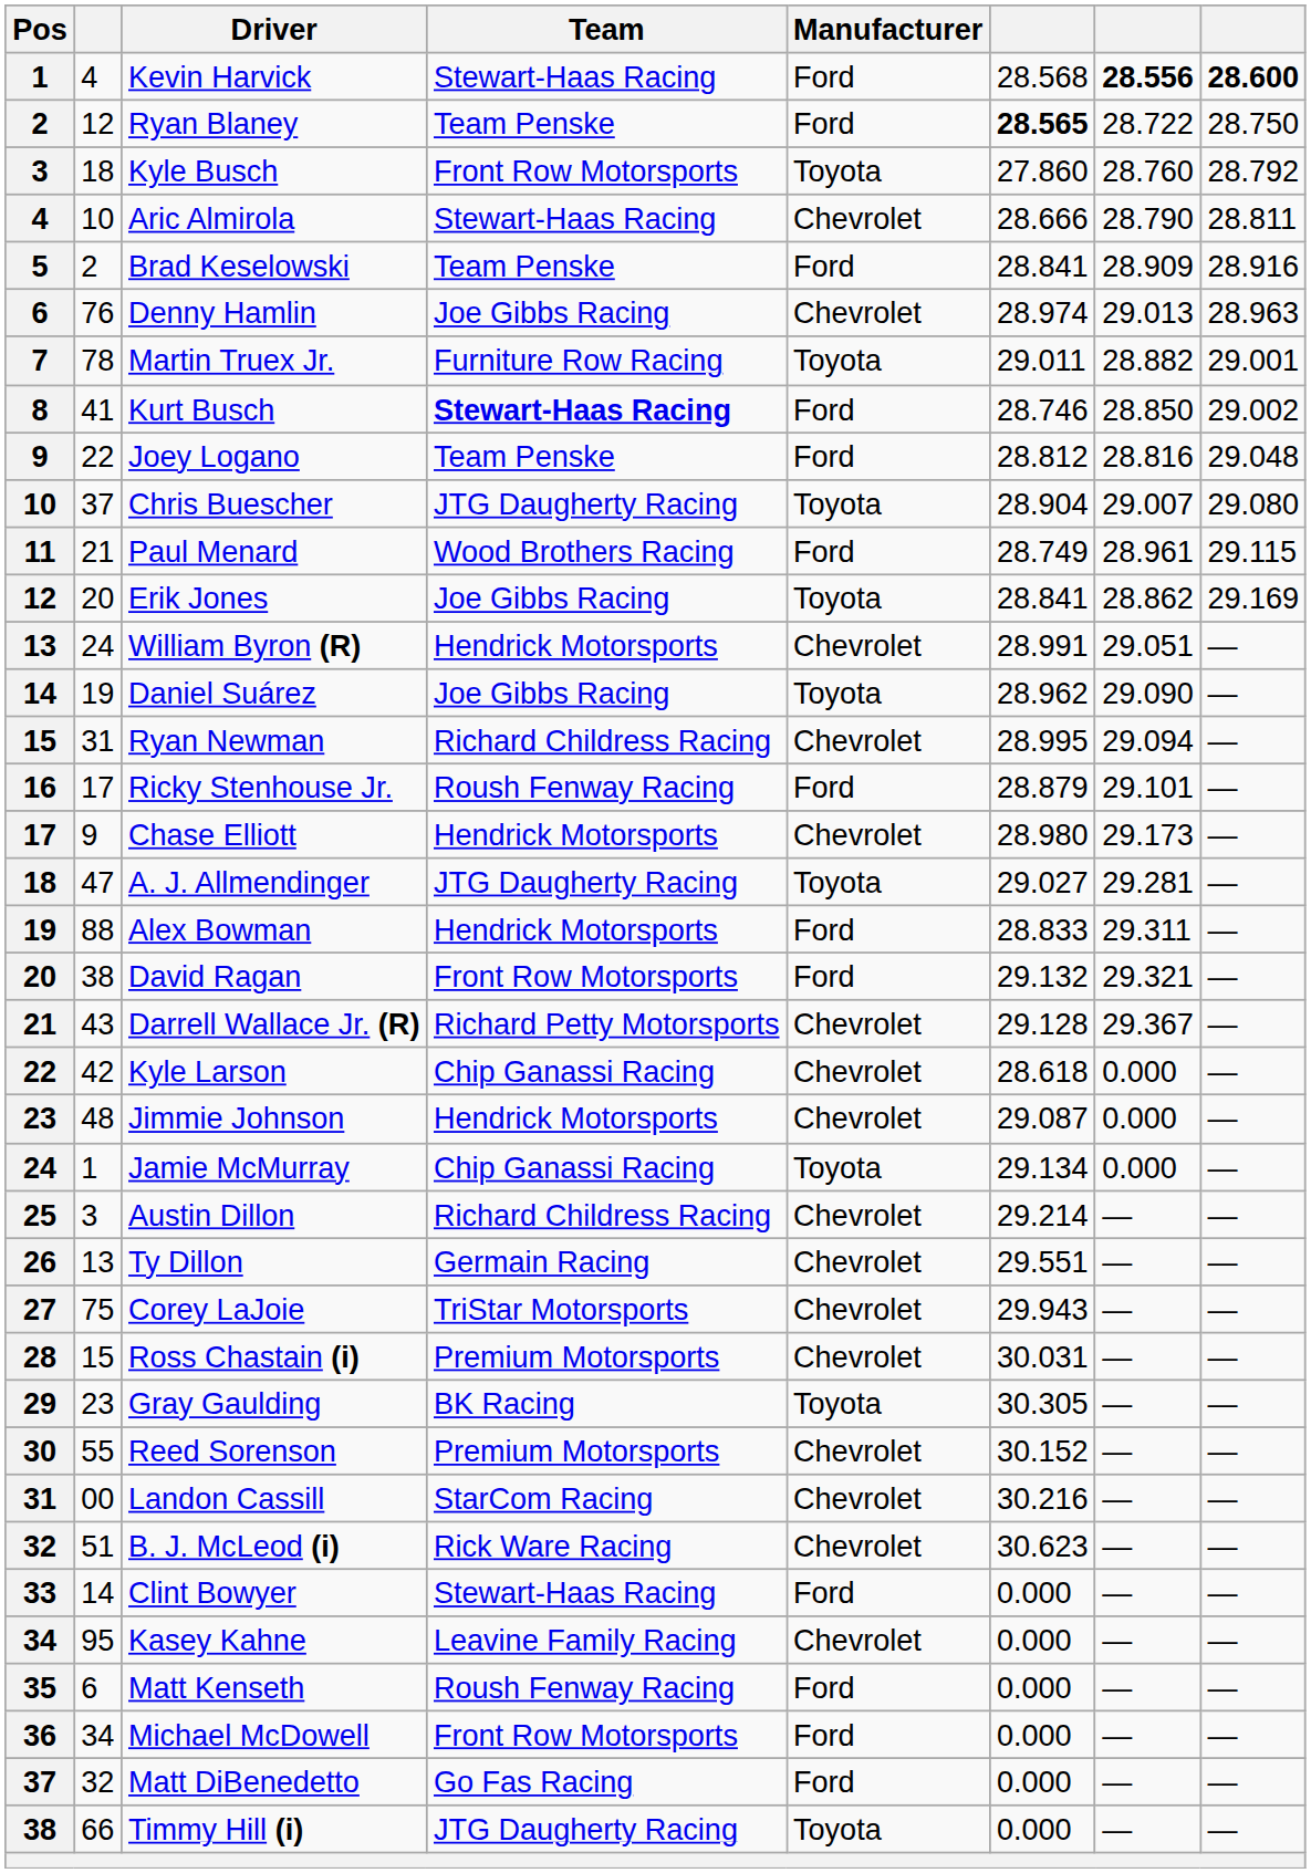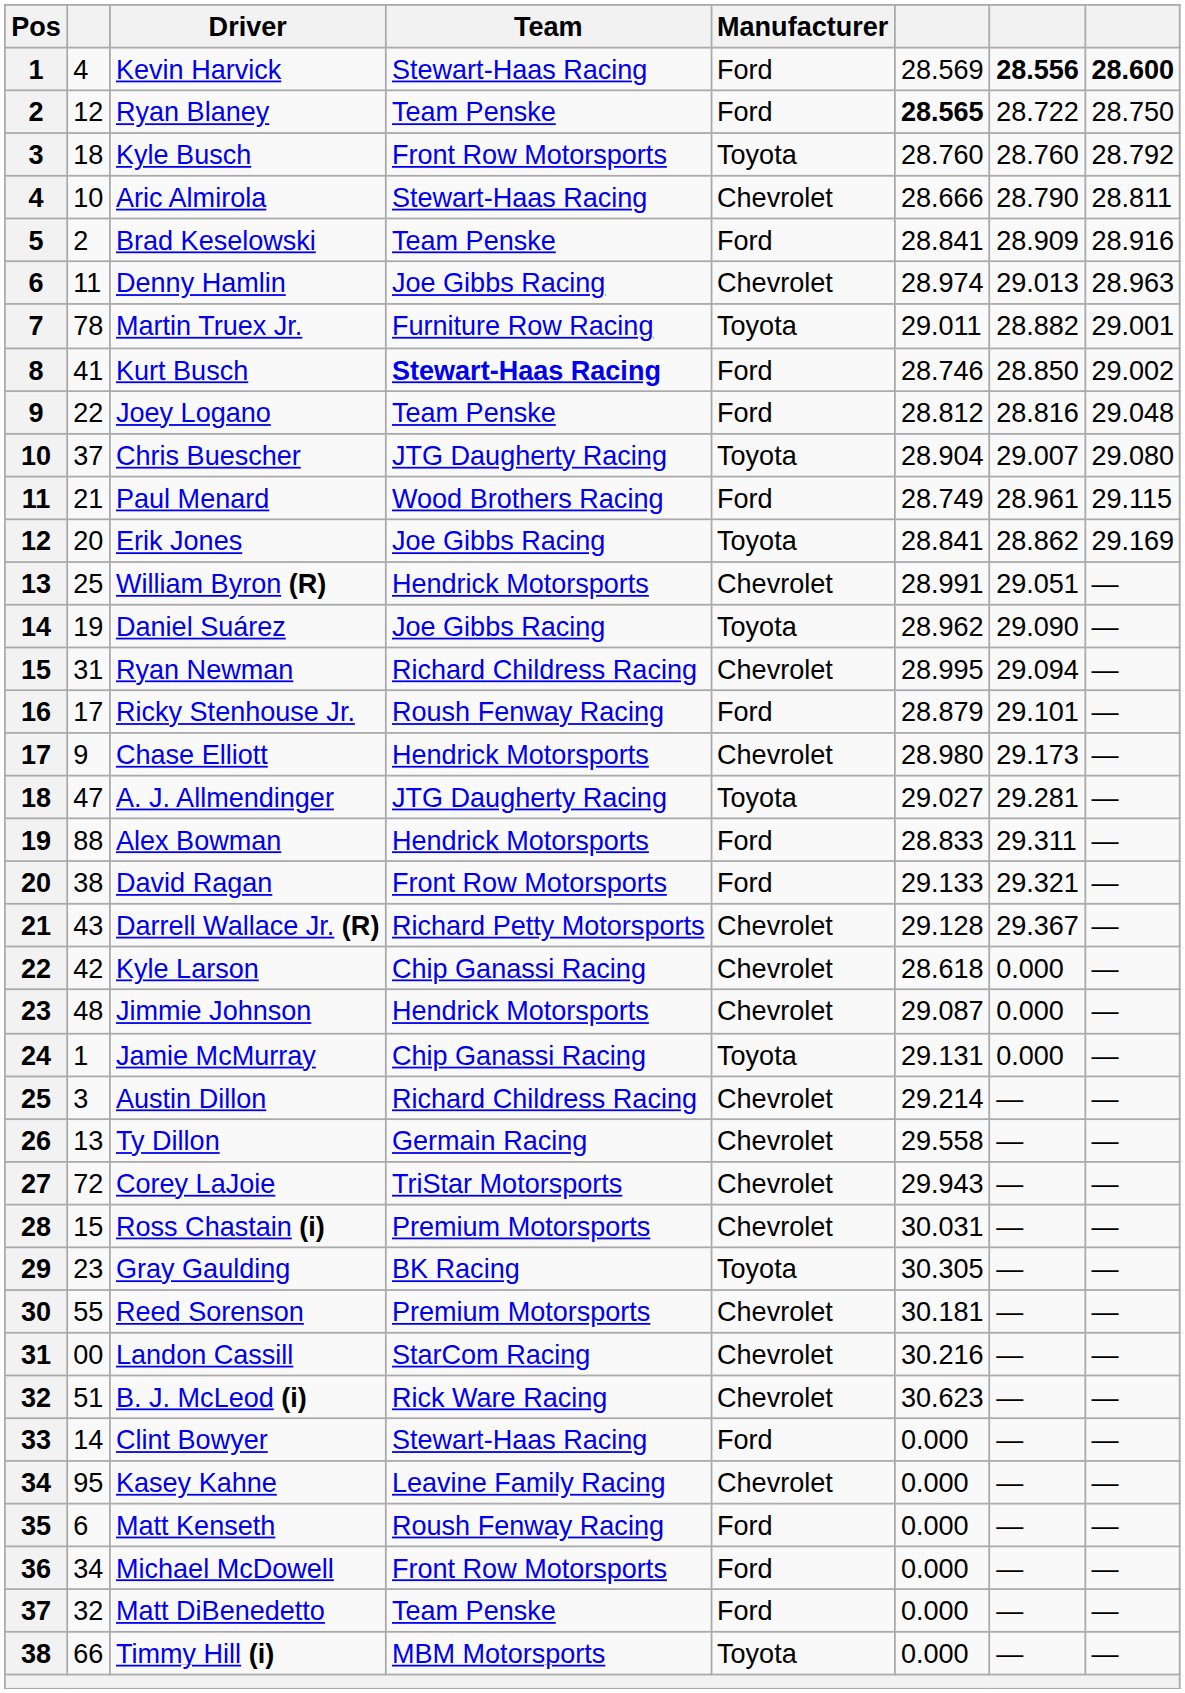 <table class="wikitable" style="font-size:95%">
 <tr>
 <th>Pos</th>
 <th></th>
 <th>Driver</th>
 <th>Team</th>
 <th>Manufacturer</th>
 <th></th>
 <th></th>
 <th></th>
 </tr>
 <tr>
 <th>1</th>
 <td>4</td>
 <td><a href='#'>Kevin Harvick</a></td>
 <td><a href='#'>Stewart-Haas Racing</a></td>
 <td>Ford</td>
-<td>28.568</td>
+<td>28.569</td>
 <td><strong>28.556</strong></td>
 <td><strong>28.600</strong></td>
 </tr>
 <tr>
 <th>2</th>
 <td>12</td>
 <td><a href='#'>Ryan Blaney</a></td>
 <td><a href='#'>Team Penske</a></td>
 <td>Ford</td>
 <td><strong>28.565</strong></td>
 <td>28.722</td>
 <td>28.750</td>
 </tr>
 <tr>
 <th>3</th>
 <td>18</td>
 <td><a href='#'>Kyle Busch</a></td>
 <td><a href='#'>Front Row Motorsports</a></td>
 <td>Toyota</td>
-<td>27.860</td>
+<td>28.760</td>
 <td>28.760</td>
 <td>28.792</td>
 </tr>
 <tr>
 <th>4</th>
 <td>10</td>
 <td><a href='#'>Aric Almirola</a></td>
 <td><a href='#'>Stewart-Haas Racing</a></td>
 <td>Chevrolet</td>
 <td>28.666</td>
 <td>28.790</td>
 <td>28.811</td>
 </tr>
 <tr>
 <th>5</th>
 <td>2</td>
 <td><a href='#'>Brad Keselowski</a></td>
 <td><a href='#'>Team Penske</a></td>
 <td>Ford</td>
 <td>28.841</td>
 <td>28.909</td>
 <td>28.916</td>
 </tr>
 <tr>
 <th>6</th>
-<td>76</td>
+<td>11</td>
 <td><a href='#'>Denny Hamlin</a></td>
 <td><a href='#'>Joe Gibbs Racing</a></td>
 <td>Chevrolet</td>
 <td>28.974</td>
 <td>29.013</td>
 <td>28.963</td>
 </tr>
 <tr>
 <th>7</th>
 <td>78</td>
 <td><a href='#'>Martin Truex Jr.</a></td>
 <td><a href='#'>Furniture Row Racing</a></td>
 <td>Toyota</td>
 <td>29.011</td>
 <td>28.882</td>
 <td>29.001</td>
 </tr>
 <tr>
 <th>8</th>
 <td>41</td>
 <td><a href='#'>Kurt Busch</a></td>
 <td><strong><a href='#'>Stewart-Haas Racing</a></strong></td>
 <td>Ford</td>
 <td>28.746</td>
 <td>28.850</td>
 <td>29.002</td>
 </tr>
 <tr>
 <th>9</th>
 <td>22</td>
 <td><a href='#'>Joey Logano</a></td>
 <td><a href='#'>Team Penske</a></td>
 <td>Ford</td>
 <td>28.812</td>
 <td>28.816</td>
 <td>29.048</td>
 </tr>
 <tr>
 <th>10</th>
 <td>37</td>
 <td><a href='#'>Chris Buescher</a></td>
 <td><a href='#'>JTG Daugherty Racing</a></td>
 <td>Toyota</td>
 <td>28.904</td>
 <td>29.007</td>
 <td>29.080</td>
 </tr>
 <tr>
 <th>11</th>
 <td>21</td>
 <td><a href='#'>Paul Menard</a></td>
 <td><a href='#'>Wood Brothers Racing</a></td>
 <td>Ford</td>
 <td>28.749</td>
 <td>28.961</td>
 <td>29.115</td>
 </tr>
 <tr>
 <th>12</th>
 <td>20</td>
 <td><a href='#'>Erik Jones</a></td>
 <td><a href='#'>Joe Gibbs Racing</a></td>
 <td>Toyota</td>
 <td>28.841</td>
 <td>28.862</td>
 <td>29.169</td>
 </tr>
 <tr>
 <th>13</th>
-<td>24</td>
+<td>25</td>
 <td><a href='#'>William Byron</a> <strong>(R)</strong></td>
 <td><a href='#'>Hendrick Motorsports</a></td>
 <td>Chevrolet</td>
 <td>28.991</td>
 <td>29.051</td>
 <td>—</td>
 </tr>
 <tr>
 <th>14</th>
 <td>19</td>
 <td><a href='#'>Daniel Suárez</a></td>
 <td><a href='#'>Joe Gibbs Racing</a></td>
 <td>Toyota</td>
 <td>28.962</td>
 <td>29.090</td>
 <td>—</td>
 </tr>
 <tr>
 <th>15</th>
 <td>31</td>
 <td><a href='#'>Ryan Newman</a></td>
 <td><a href='#'>Richard Childress Racing</a></td>
 <td>Chevrolet</td>
 <td>28.995</td>
 <td>29.094</td>
 <td>—</td>
 </tr>
 <tr>
 <th>16</th>
 <td>17</td>
 <td><a href='#'>Ricky Stenhouse Jr.</a></td>
 <td><a href='#'>Roush Fenway Racing</a></td>
 <td>Ford</td>
 <td>28.879</td>
 <td>29.101</td>
 <td>—</td>
 </tr>
 <tr>
 <th>17</th>
 <td>9</td>
 <td><a href='#'>Chase Elliott</a></td>
 <td><a href='#'>Hendrick Motorsports</a></td>
 <td>Chevrolet</td>
 <td>28.980</td>
 <td>29.173</td>
 <td>—</td>
 </tr>
 <tr>
 <th>18</th>
 <td>47</td>
 <td><a href='#'>A. J. Allmendinger</a></td>
 <td><a href='#'>JTG Daugherty Racing</a></td>
 <td>Toyota</td>
 <td>29.027</td>
 <td>29.281</td>
 <td>—</td>
 </tr>
 <tr>
 <th>19</th>
 <td>88</td>
 <td><a href='#'>Alex Bowman</a></td>
 <td><a href='#'>Hendrick Motorsports</a></td>
 <td>Ford</td>
 <td>28.833</td>
 <td>29.311</td>
 <td>—</td>
 </tr>
 <tr>
 <th>20</th>
 <td>38</td>
 <td><a href='#'>David Ragan</a></td>
 <td><a href='#'>Front Row Motorsports</a></td>
 <td>Ford</td>
-<td>29.132</td>
+<td>29.133</td>
 <td>29.321</td>
 <td>—</td>
 </tr>
 <tr>
 <th>21</th>
 <td>43</td>
 <td><a href='#'>Darrell Wallace Jr.</a> <strong>(R)</strong></td>
 <td><a href='#'>Richard Petty Motorsports</a></td>
 <td>Chevrolet</td>
 <td>29.128</td>
 <td>29.367</td>
 <td>—</td>
 </tr>
 <tr>
 <th>22</th>
 <td>42</td>
 <td><a href='#'>Kyle Larson</a></td>
 <td><a href='#'>Chip Ganassi Racing</a></td>
 <td>Chevrolet</td>
 <td>28.618</td>
 <td>0.000</td>
 <td>—</td>
 </tr>
 <tr>
 <th>23</th>
 <td>48</td>
 <td><a href='#'>Jimmie Johnson</a></td>
 <td><a href='#'>Hendrick Motorsports</a></td>
 <td>Chevrolet</td>
 <td>29.087</td>
 <td>0.000</td>
 <td>—</td>
 </tr>
 <tr>
 <th>24</th>
 <td>1</td>
 <td><a href='#'>Jamie McMurray</a></td>
 <td><a href='#'>Chip Ganassi Racing</a></td>
 <td>Toyota</td>
-<td>29.134</td>
+<td>29.131</td>
 <td>0.000</td>
 <td>—</td>
 </tr>
 <tr>
 <th>25</th>
 <td>3</td>
 <td><a href='#'>Austin Dillon</a></td>
 <td><a href='#'>Richard Childress Racing</a></td>
 <td>Chevrolet</td>
 <td>29.214</td>
 <td>—</td>
 <td>—</td>
 </tr>
 <tr>
 <th>26</th>
 <td>13</td>
 <td><a href='#'>Ty Dillon</a></td>
 <td><a href='#'>Germain Racing</a></td>
 <td>Chevrolet</td>
-<td>29.551</td>
+<td>29.558</td>
 <td>—</td>
 <td>—</td>
 </tr>
 <tr>
 <th>27</th>
-<td>75</td>
+<td>72</td>
 <td><a href='#'>Corey LaJoie</a></td>
 <td><a href='#'>TriStar Motorsports</a></td>
 <td>Chevrolet</td>
 <td>29.943</td>
 <td>—</td>
 <td>—</td>
 </tr>
 <tr>
 <th>28</th>
 <td>15</td>
 <td><a href='#'>Ross Chastain</a> <strong>(i)</strong></td>
 <td><a href='#'>Premium Motorsports</a></td>
 <td>Chevrolet</td>
 <td>30.031</td>
 <td>—</td>
 <td>—</td>
 </tr>
 <tr>
 <th>29</th>
 <td>23</td>
 <td><a href='#'>Gray Gaulding</a></td>
 <td><a href='#'>BK Racing</a></td>
 <td>Toyota</td>
 <td>30.305</td>
 <td>—</td>
 <td>—</td>
 </tr>
 <tr>
 <th>30</th>
 <td>55</td>
 <td><a href='#'>Reed Sorenson</a></td>
 <td><a href='#'>Premium Motorsports</a></td>
 <td>Chevrolet</td>
-<td>30.152</td>
+<td>30.181</td>
 <td>—</td>
 <td>—</td>
 </tr>
 <tr>
 <th>31</th>
 <td>00</td>
 <td><a href='#'>Landon Cassill</a></td>
 <td><a href='#'>StarCom Racing</a></td>
 <td>Chevrolet</td>
 <td>30.216</td>
 <td>—</td>
 <td>—</td>
 </tr>
 <tr>
 <th>32</th>
 <td>51</td>
 <td><a href='#'>B. J. McLeod</a> <strong>(i)</strong></td>
 <td><a href='#'>Rick Ware Racing</a></td>
 <td>Chevrolet</td>
 <td>30.623</td>
 <td>—</td>
 <td>—</td>
 </tr>
 <tr>
 <th>33</th>
 <td>14</td>
 <td><a href='#'>Clint Bowyer</a></td>
 <td><a href='#'>Stewart-Haas Racing</a></td>
 <td>Ford</td>
 <td>0.000</td>
 <td>—</td>
 <td>—</td>
 </tr>
 <tr>
 <th>34</th>
 <td>95</td>
 <td><a href='#'>Kasey Kahne</a></td>
 <td><a href='#'>Leavine Family Racing</a></td>
 <td>Chevrolet</td>
 <td>0.000</td>
 <td>—</td>
 <td>—</td>
 </tr>
 <tr>
 <th>35</th>
 <td>6</td>
 <td><a href='#'>Matt Kenseth</a></td>
 <td><a href='#'>Roush Fenway Racing</a></td>
 <td>Ford</td>
 <td>0.000</td>
 <td>—</td>
 <td>—</td>
 </tr>
 <tr>
 <th>36</th>
 <td>34</td>
 <td><a href='#'>Michael McDowell</a></td>
 <td><a href='#'>Front Row Motorsports</a></td>
 <td>Ford</td>
 <td>0.000</td>
 <td>—</td>
 <td>—</td>
 </tr>
 <tr>
 <th>37</th>
 <td>32</td>
 <td><a href='#'>Matt DiBenedetto</a></td>
-<td><a href='#'>Go Fas Racing</a></td>
+<td><a href='#'>Team Penske</a></td>
 <td>Ford</td>
 <td>0.000</td>
 <td>—</td>
 <td>—</td>
 </tr>
 <tr>
 <th>38</th>
 <td>66</td>
 <td><a href='#'>Timmy Hill</a> <strong>(i)</strong></td>
-<td><a href='#'>JTG Daugherty Racing</a></td>
+<td><a href='#'>MBM Motorsports</a></td>
 <td>Toyota</td>
 <td>0.000</td>
 <td>—</td>
 <td>—</td>
 </tr>
 <tr>
 <th colspan="8"></th>
 </tr>
 </table>
